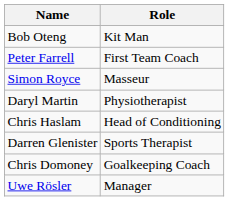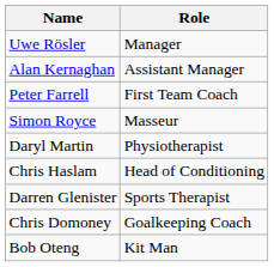 <table class="wikitable">
 <tr>
 <th>Name</th>
 <th>Role</th>
 </tr>
 <tr>
-<td> Bob Oteng</td>
-<td>Kit Man</td>
+<td> <a href='#'>Uwe Rösler</a></td>
+<td>Manager</td>
+</tr>
+<tr>
+<td> <a href='#'>Alan Kernaghan</a></td>
+<td>Assistant Manager</td>
 </tr>
 <tr>
 <td> <a href='#'>Peter Farrell</a></td>
 <td>First Team Coach</td>
 </tr>
 <tr>
 <td> <a href='#'>Simon Royce</a></td>
 <td>Masseur</td>
 </tr>
 <tr>
 <td> Daryl Martin</td>
 <td>Physiotherapist</td>
 </tr>
 <tr>
 <td> Chris Haslam</td>
 <td>Head of Conditioning</td>
 </tr>
 <tr>
 <td> Darren Glenister</td>
 <td>Sports Therapist</td>
 </tr>
 <tr>
 <td> Chris Domoney</td>
 <td>Goalkeeping Coach</td>
 </tr>
 <tr>
-<td> <a href='#'>Uwe Rösler</a></td>
-<td>Manager</td>
+<td> Bob Oteng</td>
+<td>Kit Man</td>
 </tr>
 </table>
